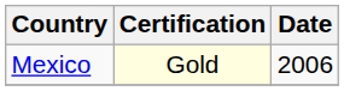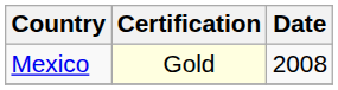 <table class="wikitable sortable">
 <tr>
 <th>Country</th>
 <th>Certification</th>
 <th>Date</th>
 </tr>
 <tr>
 <td><a href='#'>Mexico</a></td>
 <td align="center" style="background: lightyellow;">Gold</td>
-<td align="center">2006</td>
+<td align="center">2008</td>
 </tr>
 <tr>
 </tr>
 </table>
